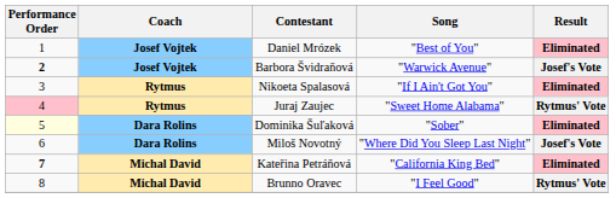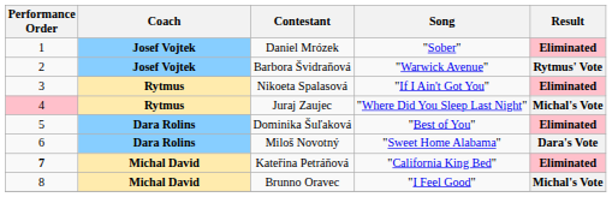 <table class="wikitable sortable" style="text-align: center; width: auto;">
 <tr>
 <th>Performance <br>Order</th>
 <th>Coach</th>
 <th>Contestant</th>
 <th>Song</th>
 <th>Result</th>
 </tr>
 <tr>
 <td>1</td>
 <th style="background-color:#87CEFF" width="220px">Josef Vojtek</th>
 <td>Daniel Mrózek</td>
-<td>"<a href='#'>Best of You</a>"</td>
+<td>"<a href='#'>Sober</a>"</td>
 <td style="background:pink;"><strong>Eliminated</strong></td>
 </tr>
 <tr>
-<td><strong>2</strong></td>
+<td>2</td>
 <th style="background-color:#87CEFF" width="220px">Josef Vojtek</th>
 <td>Barbora Švidraňová</td>
 <td>"<a href='#'>Warwick Avenue</a>"</td>
-<th>Josef's Vote</th>
+<th>Rytmus' Vote</th>
 </tr>
 <tr>
 <td>3</td>
 <th style="background-color:#FFEBAD" width="220px">Rytmus</th>
 <td>Nikoeta Spalasová</td>
 <td>"<a href='#'>If I Ain't Got You</a>"</td>
 <th style="background:pink;">Eliminated</th>
 </tr>
 <tr>
 <td style="background: pink;">4</td>
 <th style="background-color:#FFEBAD" width="220px">Rytmus</th>
 <td>Juraj Zaujec</td>
-<td>"<a href='#'>Sweet Home Alabama</a>"</td>
-<th>Rytmus' Vote</th>
+<td>"<a href='#'>Where Did You Sleep Last Night</a>"</td>
+<th>Michal's Vote</th>
 </tr>
 <tr>
-<td style="background: lightyellow;">5</td>
+<td>5</td>
 <th style="background-color:#87CEFF" width="220px">Dara Rolins</th>
 <td>Dominika Šuľaková</td>
-<td>"<a href='#'>Sober</a>"</td>
+<td>"<a href='#'>Best of You</a>"</td>
 <td style="background:pink;"><strong>Eliminated</strong></td>
 </tr>
 <tr>
 <td>6</td>
 <th style="background-color:#87CEFF" width="220px">Dara Rolins</th>
 <td>Miloš Novotný</td>
-<td>"<a href='#'>Where Did You Sleep Last Night</a>"</td>
-<th>Josef's Vote</th>
+<td>"<a href='#'>Sweet Home Alabama</a>"</td>
+<th>Dara's Vote</th>
 </tr>
 <tr>
 <td><strong>7</strong></td>
 <th style="background-color:#FFEBAD" width="220px">Michal David</th>
 <td>Kateřina Petráňová</td>
 <td>"<a href='#'>California King Bed</a>"</td>
 <th style="background:pink;">Eliminated</th>
 </tr>
 <tr>
 <td>8</td>
 <th style="background-color:#FFEBAD" width="220px">Michal David</th>
 <td>Brunno Oravec</td>
 <td>"<a href='#'>I Feel Good</a>"</td>
-<th>Rytmus' Vote</th>
+<th>Michal's Vote</th>
 </tr>
 <tr>
 </tr>
 </table>
